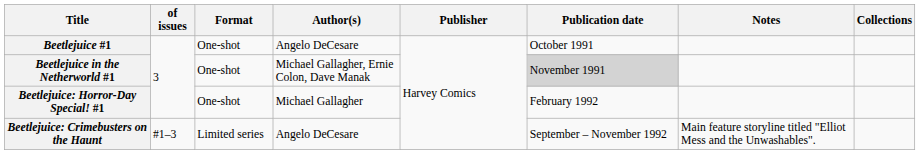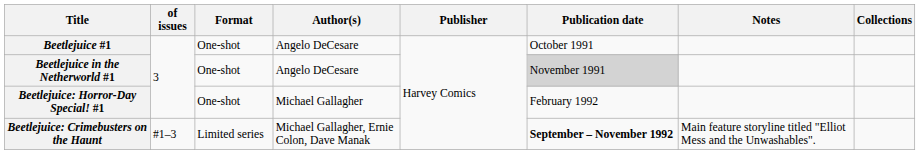 <table class="wikitable">
 <tr>
 <th>Title</th>
 <th style="width:40pt"> of issues</th>
 <th style="width:75pt">Format</th>
 <th style="width:125pt">Author(s)</th>
 <th style="width:125pt">Publisher</th>
 <th style="width:150pt">Publication date</th>
 <th style="width:175pt">Notes</th>
 <th>Collections</th>
 </tr>
 <tr>
 <th><em>Beetlejuice</em> #1</th>
 <td rowspan="3">3</td>
 <td>One-shot</td>
 <td>Angelo DeCesare</td>
 <td rowspan="4">Harvey Comics</td>
 <td>October 1991</td>
 <td></td>
 <td></td>
 </tr>
 <tr>
 <th><em>Beetlejuice in the Netherworld</em> #1</th>
 <td>One-shot</td>
-<td>Michael Gallagher, Ernie Colon, Dave Manak</td>
+<td>Angelo DeCesare</td>
 <td style="background: lightgrey;">November 1991</td>
 <td></td>
 <td></td>
 </tr>
 <tr>
 <th><em>Beetlejuice: Horror-Day Special!</em> #1</th>
 <td>One-shot</td>
 <td>Michael Gallagher</td>
 <td>February 1992</td>
 <td></td>
 <td></td>
 </tr>
 <tr>
 <th><em>Beetlejuice: Crimebusters on the Haunt</em></th>
 <td>#1–3</td>
 <td>Limited series</td>
-<td>Angelo DeCesare</td>
-<td>September – November 1992</td>
+<td>Michael Gallagher, Ernie Colon, Dave Manak</td>
+<td><strong>September – November 1992</strong></td>
 <td>Main feature storyline titled "Elliot Mess and the Unwashables".</td>
 <td></td>
 </tr>
 </table>
